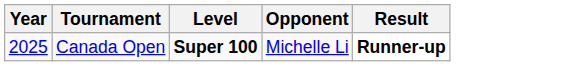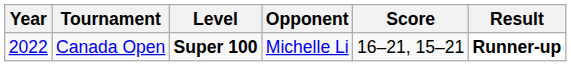 <table class="sortable wikitable" style="font-size: 90%;">
 <tr>
 <th>Year</th>
 <th>Tournament</th>
 <th>Level</th>
 <th>Opponent</th>
+<th>Score</th>
 <th>Result</th>
 </tr>
 <tr>
-<td align="center"><a href='#'>2025</a></td>
+<td align="center"><a href='#'>2022</a></td>
 <td align="left"><a href='#'>Canada Open</a></td>
 <td align="left"><strong>Super 100</strong></td>
 <td align="left"> <a href='#'>Michelle Li</a></td>
+<td align="left">16–21, 15–21</td>
 <td style="text-align:left; background:white "> <strong>Runner-up</strong></td>
 </tr>
 </table>
